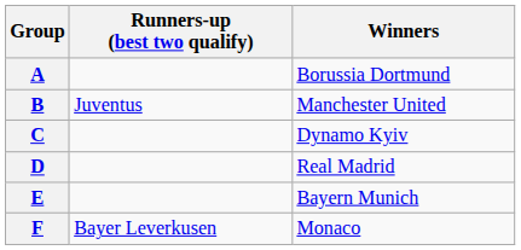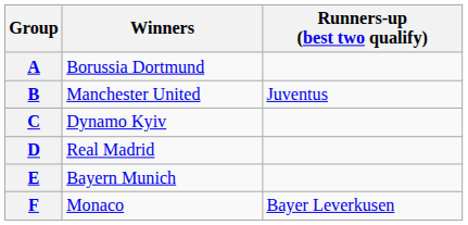 <table class=wikitable>
 <tr>
 <th>Group</th>
+<th width=175>Winners</th>
 <th width=175>Runners-up<br>(<a href='#'>best two</a> qualify)</th>
-<th width=175>Winners</th>
 </tr>
 <tr>
 <th><a href='#'>A</a></th>
+<td> <a href='#'>Borussia Dortmund</a></td>
 <td></td>
-<td> <a href='#'>Borussia Dortmund</a></td>
 </tr>
 <tr>
 <th><a href='#'>B</a></th>
+<td> <a href='#'>Manchester United</a></td>
 <td> <a href='#'>Juventus</a></td>
-<td> <a href='#'>Manchester United</a></td>
 </tr>
 <tr>
 <th><a href='#'>C</a></th>
+<td> <a href='#'>Dynamo Kyiv</a></td>
 <td></td>
-<td> <a href='#'>Dynamo Kyiv</a></td>
 </tr>
 <tr>
 <th><a href='#'>D</a></th>
+<td> <a href='#'>Real Madrid</a></td>
 <td></td>
-<td> <a href='#'>Real Madrid</a></td>
 </tr>
 <tr>
 <th><a href='#'>E</a></th>
+<td> <a href='#'>Bayern Munich</a></td>
 <td></td>
-<td> <a href='#'>Bayern Munich</a></td>
 </tr>
 <tr>
 <th><a href='#'>F</a></th>
+<td> <a href='#'>Monaco</a></td>
 <td> <a href='#'>Bayer Leverkusen</a></td>
-<td> <a href='#'>Monaco</a></td>
 </tr>
 </table>
